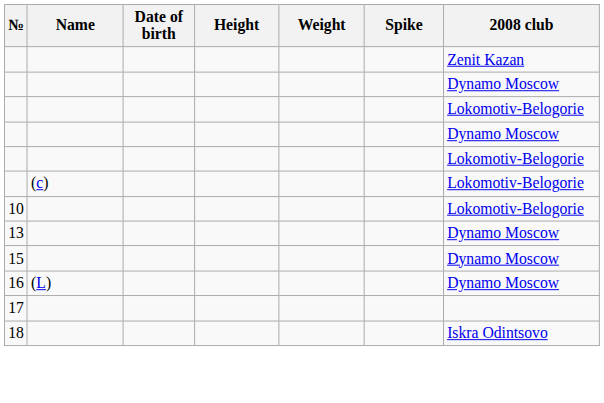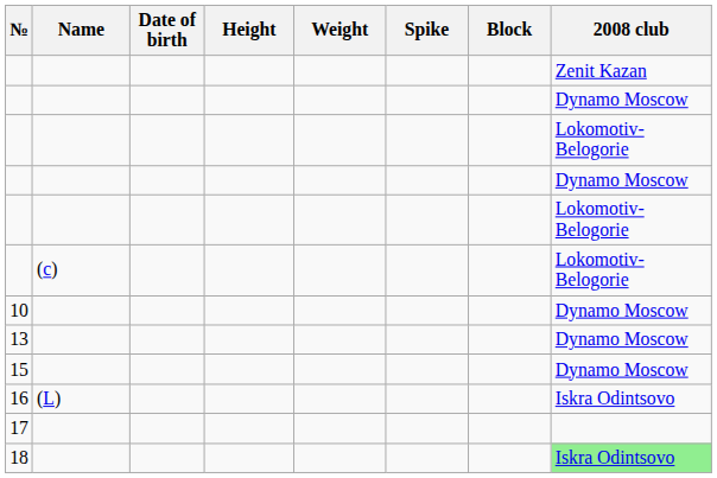 <table class="wikitable sortable" style="font-size:100%; text-align:center;">
 <tr>
 <th>№</th>
 <th style="width:12em">Name</th>
 <th style="width:8em">Date of birth</th>
 <th style="width:9em">Height</th>
 <th style="width:9em">Weight</th>
 <th style="width:9em">Spike</th>
+<th style="width:9em">Block</th>
 <th style="width:19em">2008 club</th>
 </tr>
 <tr>
 <td></td>
 <td style="text-align:left;"></td>
 <td style="text-align:right;"></td>
+<td></td>
 <td></td>
 <td></td>
 <td></td>
 <td style="text-align:left;"> <a href='#'>Zenit Kazan</a></td>
 </tr>
 <tr>
 <td></td>
 <td style="text-align:left;"></td>
 <td style="text-align:right;"></td>
 <td></td>
 <td></td>
 <td></td>
+<td></td>
 <td style="text-align:left;"> <a href='#'>Dynamo Moscow</a></td>
 </tr>
 <tr>
 <td></td>
 <td style="text-align:left;"></td>
 <td style="text-align:right;"></td>
+<td></td>
 <td></td>
 <td></td>
 <td></td>
 <td style="text-align:left;"> <a href='#'>Lokomotiv-Belogorie</a></td>
 </tr>
 <tr>
 <td></td>
 <td style="text-align:left;"></td>
 <td style="text-align:right;"></td>
 <td></td>
 <td></td>
 <td></td>
+<td></td>
 <td style="text-align:left;"> <a href='#'>Dynamo Moscow</a></td>
 </tr>
 <tr>
 <td></td>
 <td style="text-align:left;"></td>
 <td style="text-align:right;"></td>
+<td></td>
 <td></td>
 <td></td>
 <td></td>
 <td style="text-align:left;"> <a href='#'>Lokomotiv-Belogorie</a></td>
 </tr>
 <tr>
 <td></td>
 <td style="text-align:left;"> (<a href='#'>c</a>)</td>
 <td style="text-align:right;"></td>
 <td></td>
 <td></td>
 <td></td>
+<td></td>
 <td style="text-align:left;"> <a href='#'>Lokomotiv-Belogorie</a></td>
 </tr>
 <tr>
 <td>10</td>
 <td style="text-align:left;"></td>
 <td style="text-align:right;"></td>
 <td></td>
 <td></td>
 <td></td>
-<td style="text-align:left;"> <a href='#'>Lokomotiv-Belogorie</a></td>
+<td></td>
+<td style="text-align:left;"> <a href='#'>Dynamo Moscow</a></td>
 </tr>
 <tr>
 <td>13</td>
 <td style="text-align:left;"></td>
 <td style="text-align:right;"></td>
+<td></td>
 <td></td>
 <td></td>
 <td></td>
 <td style="text-align:left;"> <a href='#'>Dynamo Moscow</a></td>
 </tr>
 <tr>
 <td>15</td>
 <td style="text-align:left;"></td>
 <td style="text-align:right;"></td>
 <td></td>
 <td></td>
 <td></td>
+<td></td>
 <td style="text-align:left;"> <a href='#'>Dynamo Moscow</a></td>
 </tr>
 <tr>
 <td>16</td>
 <td style="text-align:left;"> (<a href='#'>L</a>)</td>
 <td style="text-align:right;"></td>
 <td></td>
 <td></td>
 <td></td>
-<td style="text-align:left;"> <a href='#'>Dynamo Moscow</a></td>
+<td></td>
+<td style="text-align:left;"> <a href='#'>Iskra Odintsovo</a></td>
 </tr>
 <tr>
 <td>17</td>
 <td style="text-align:left;"></td>
 <td style="text-align:right;"></td>
+<td></td>
 <td></td>
 <td></td>
 <td></td>
 <td style="text-align:left;"> </td>
 </tr>
 <tr>
 <td>18</td>
 <td style="text-align:left;"></td>
 <td style="text-align:right;"></td>
 <td></td>
 <td></td>
 <td></td>
-<td style="text-align:left;"> <a href='#'>Iskra Odintsovo</a></td>
+<td></td>
+<td style="background: lightgreen; text-align:left;"> <a href='#'>Iskra Odintsovo</a></td>
 </tr>
 </table>
